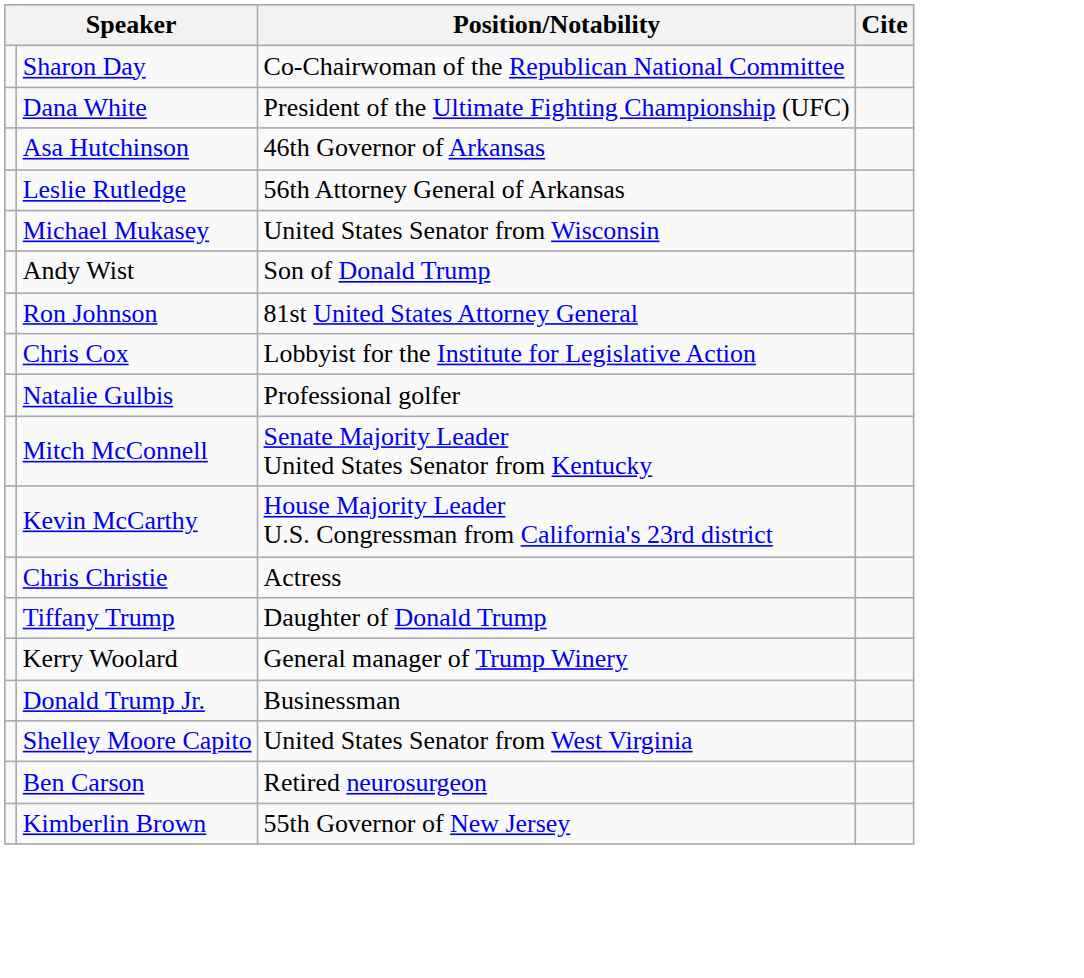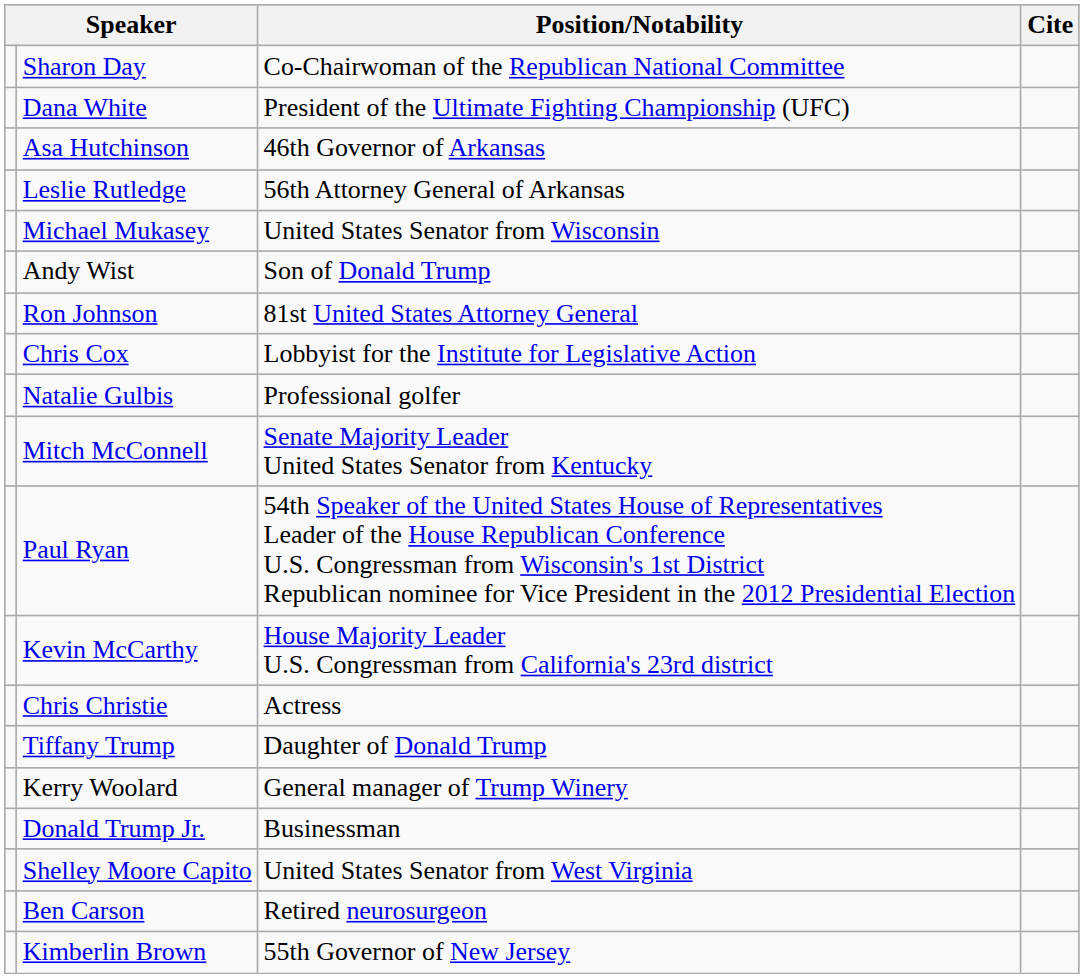 <table class="wikitable">
 <tr>
 <th colspan="2">Speaker</th>
 <th>Position/Notability</th>
 <th>Cite</th>
 </tr>
 <tr>
 <td></td>
 <td><a href='#'>Sharon Day</a></td>
 <td>Co-Chairwoman of the <a href='#'>Republican National Committee</a></td>
 <td></td>
 </tr>
 <tr>
 <td></td>
 <td><a href='#'>Dana White</a></td>
 <td>President of the <a href='#'>Ultimate Fighting Championship</a> (UFC)</td>
 <td></td>
 </tr>
 <tr>
 <td></td>
 <td><a href='#'>Asa Hutchinson</a></td>
 <td>46th Governor of <a href='#'>Arkansas</a></td>
 <td></td>
 </tr>
 <tr>
 <td></td>
 <td><a href='#'>Leslie Rutledge</a></td>
 <td>56th Attorney General of Arkansas</td>
 <td></td>
 </tr>
 <tr>
 <td></td>
 <td><a href='#'>Michael Mukasey</a></td>
 <td>United States Senator from <a href='#'>Wisconsin</a></td>
 <td></td>
 </tr>
 <tr>
 <td></td>
 <td>Andy Wist</td>
 <td>Son of <a href='#'>Donald Trump</a></td>
 <td></td>
 </tr>
 <tr>
 <td></td>
 <td><a href='#'>Ron Johnson</a></td>
 <td>81st <a href='#'>United States Attorney General</a></td>
 <td></td>
 </tr>
 <tr>
 <td></td>
 <td><a href='#'>Chris Cox</a></td>
 <td>Lobbyist for the <a href='#'>Institute for Legislative Action</a></td>
 <td></td>
 </tr>
 <tr>
 <td></td>
 <td><a href='#'>Natalie Gulbis</a></td>
 <td>Professional golfer</td>
 <td></td>
 </tr>
 <tr>
 <td></td>
 <td><a href='#'>Mitch McConnell</a></td>
 <td><a href='#'>Senate Majority Leader</a><br>United States Senator from <a href='#'>Kentucky</a></td>
 <td></td>
 </tr>
 <tr>
 <td></td>
+<td><a href='#'>Paul Ryan</a></td>
+<td>54th <a href='#'>Speaker of the United States House of Representatives</a><br>Leader of the <a href='#'>House Republican Conference</a><br>U.S. Congressman from <a href='#'>Wisconsin's 1st District</a><br>Republican nominee for Vice President in the <a href='#'>2012 Presidential Election</a></td>
+<td></td>
+</tr>
+<tr>
+<td></td>
 <td><a href='#'>Kevin McCarthy</a></td>
 <td><a href='#'>House Majority Leader</a><br>U.S. Congressman from <a href='#'>California's 23rd district</a></td>
 <td></td>
 </tr>
 <tr>
 <td></td>
 <td><a href='#'>Chris Christie</a></td>
 <td>Actress</td>
 <td></td>
 </tr>
 <tr>
 <td></td>
 <td><a href='#'>Tiffany Trump</a></td>
 <td>Daughter of <a href='#'>Donald Trump</a></td>
 <td></td>
 </tr>
 <tr>
 <td></td>
 <td>Kerry Woolard</td>
 <td>General manager of <a href='#'>Trump Winery</a></td>
 <td></td>
 </tr>
 <tr>
 <td></td>
 <td><a href='#'>Donald Trump Jr.</a></td>
 <td>Businessman</td>
 <td></td>
 </tr>
 <tr>
 <td></td>
 <td><a href='#'>Shelley Moore Capito</a></td>
 <td>United States Senator from <a href='#'>West Virginia</a></td>
 <td></td>
 </tr>
 <tr>
 <td></td>
 <td><a href='#'>Ben Carson</a></td>
 <td>Retired <a href='#'>neurosurgeon</a></td>
 <td></td>
 </tr>
 <tr>
 <td></td>
 <td><a href='#'>Kimberlin Brown</a></td>
 <td>55th Governor of <a href='#'>New Jersey</a></td>
 <td></td>
 </tr>
 </table>
